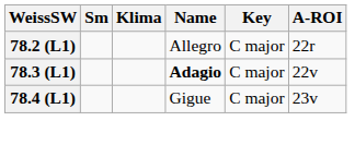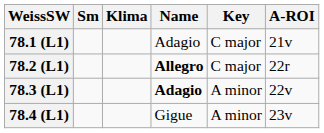 <table border="1" class="wikitable sortable">
 <tr>
 <th data-sort-type="number">WeissSW</th>
 <th>Sm</th>
 <th>Klima</th>
 <th class="unsortable">Name</th>
 <th class="unsortable">Key</th>
 <th>A-ROI</th>
 </tr>
 <tr>
+<th data-sort-value="1 (L1)">78.1 (L1)</th>
+<td></td>
+<td></td>
+<td>Adagio</td>
+<td>C major</td>
+<td>21v</td>
+</tr>
+<tr>
 <th data-sort-value="2 (L1)">78.2 (L1)</th>
 <td></td>
 <td></td>
-<td>Allegro</td>
+<td><strong>Allegro</strong></td>
 <td>C major</td>
 <td>22r</td>
 </tr>
 <tr>
 <th data-sort-value="3 (L1)">78.3 (L1)</th>
 <td></td>
 <td></td>
 <td><strong>Adagio</strong></td>
-<td>C major</td>
+<td>A minor</td>
 <td>22v</td>
 </tr>
 <tr>
 <th data-sort-value="4 (L1)">78.4 (L1)</th>
 <td></td>
 <td></td>
 <td>Gigue</td>
-<td>C major</td>
+<td>A minor</td>
 <td>23v</td>
 </tr>
 </table>
